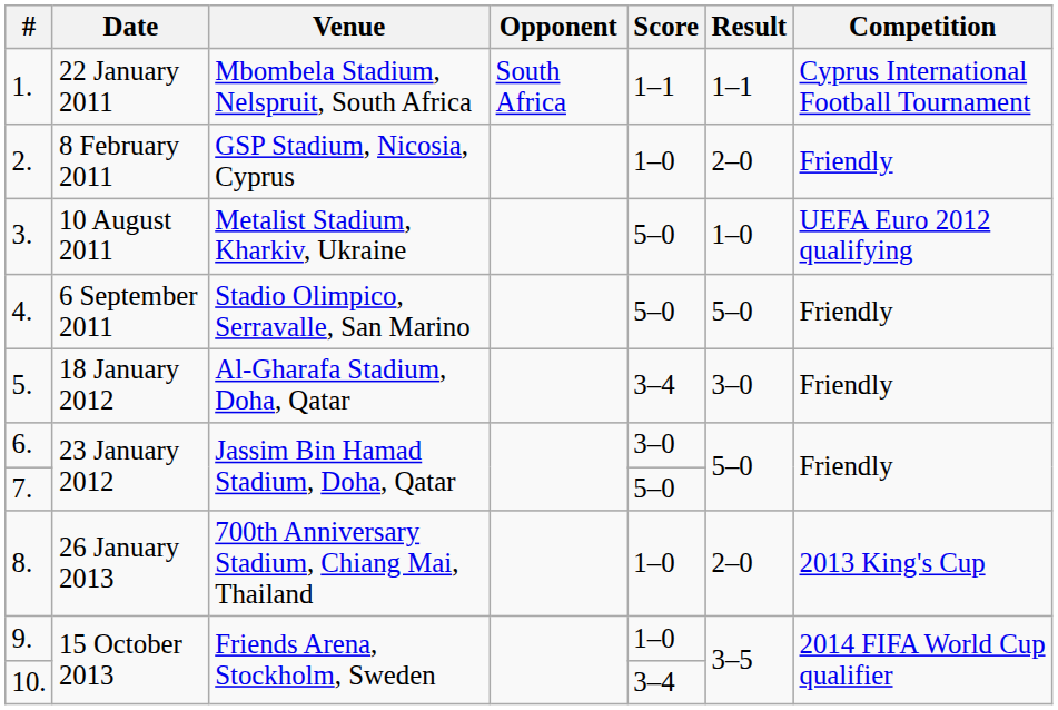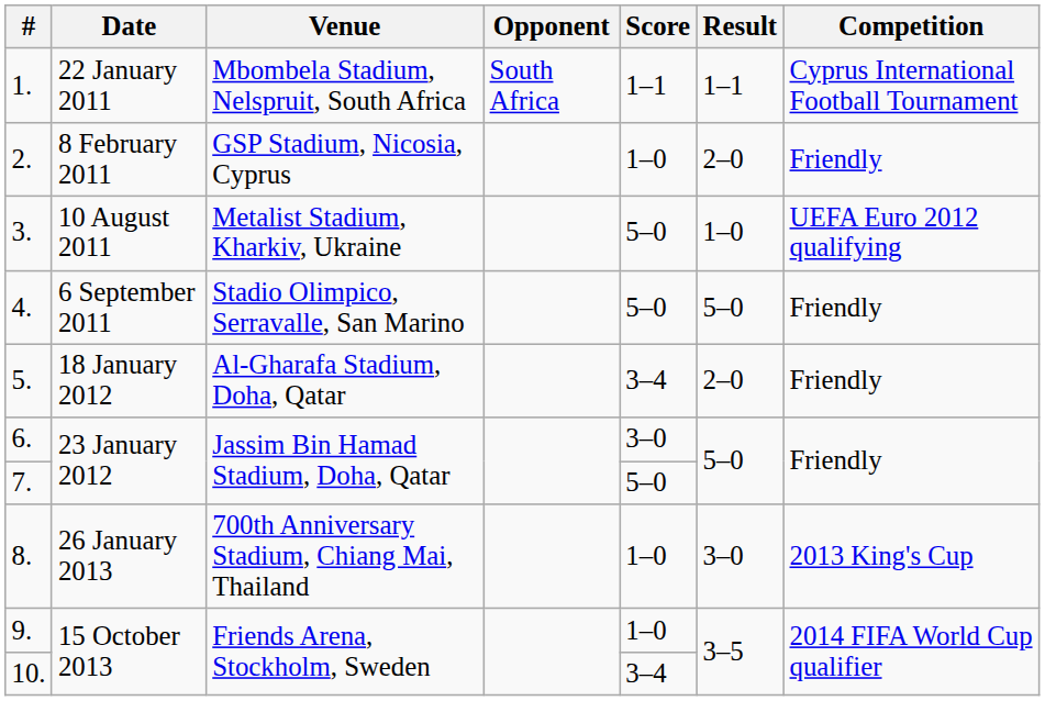 <table class="wikitable">
 <tr>
 <th>#</th>
 <th>Date</th>
 <th>Venue</th>
 <th>Opponent</th>
 <th>Score</th>
 <th>Result</th>
 <th>Competition</th>
 </tr>
 <tr>
 <td>1.</td>
 <td>22 January 2011</td>
 <td><a href='#'>Mbombela Stadium</a>, <a href='#'>Nelspruit</a>, South Africa</td>
 <td> <a href='#'>South Africa</a></td>
 <td>1–1</td>
 <td>1–1</td>
 <td><a href='#'>Cyprus International Football Tournament</a></td>
 </tr>
 <tr>
 <td>2.</td>
 <td>8 February 2011</td>
 <td><a href='#'>GSP Stadium</a>, <a href='#'>Nicosia</a>, Cyprus</td>
 <td></td>
 <td>1–0</td>
 <td>2–0</td>
 <td><a href='#'>Friendly</a></td>
 </tr>
 <tr>
 <td>3.</td>
 <td>10 August 2011</td>
 <td><a href='#'>Metalist Stadium</a>, <a href='#'>Kharkiv</a>, Ukraine</td>
 <td></td>
 <td>5–0</td>
 <td>1–0</td>
 <td><a href='#'>UEFA Euro 2012 qualifying</a></td>
 </tr>
 <tr>
 <td>4.</td>
 <td>6 September 2011</td>
 <td><a href='#'>Stadio Olimpico</a>, <a href='#'>Serravalle</a>, San Marino</td>
 <td></td>
 <td>5–0</td>
 <td>5–0</td>
 <td>Friendly</td>
 </tr>
 <tr>
 <td>5.</td>
 <td>18 January 2012</td>
 <td><a href='#'>Al-Gharafa Stadium</a>, <a href='#'>Doha</a>, Qatar</td>
 <td></td>
 <td>3–4</td>
-<td>3–0</td>
+<td>2–0</td>
 <td>Friendly</td>
 </tr>
 <tr>
 <td>6.</td>
 <td rowspan="2">23 January 2012</td>
 <td rowspan="2"><a href='#'>Jassim Bin Hamad Stadium</a>, <a href='#'>Doha</a>, Qatar</td>
 <td rowspan="2"></td>
 <td>3–0</td>
 <td rowspan="2">5–0</td>
 <td rowspan="2">Friendly</td>
 </tr>
 <tr>
 <td>7.</td>
 <td>5–0</td>
 </tr>
 <tr>
 <td>8.</td>
 <td>26 January 2013</td>
 <td><a href='#'>700th Anniversary Stadium</a>, <a href='#'>Chiang Mai</a>, Thailand</td>
 <td></td>
 <td>1–0</td>
-<td>2–0</td>
+<td>3–0</td>
 <td><a href='#'>2013 King's Cup</a></td>
 </tr>
 <tr>
 <td>9.</td>
 <td rowspan="2">15 October 2013</td>
 <td rowspan="2"><a href='#'>Friends Arena</a>, <a href='#'>Stockholm</a>, Sweden</td>
 <td rowspan="2"></td>
 <td>1–0</td>
 <td rowspan="2">3–5</td>
 <td rowspan="2"><a href='#'>2014 FIFA World Cup qualifier</a></td>
 </tr>
 <tr>
 <td>10.</td>
 <td>3–4</td>
 </tr>
 </table>
